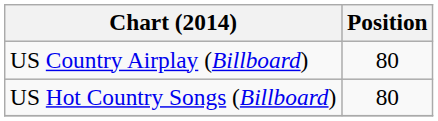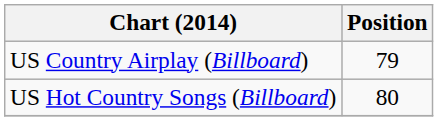 <table class="wikitable sortable">
 <tr>
 <th scope="col">Chart (2014)</th>
 <th scope="col">Position</th>
 </tr>
 <tr>
 <td>US <a href='#'>Country Airplay</a> (<em><a href='#'>Billboard</a></em>)</td>
-<td align="center">80</td>
+<td align="center">79</td>
 </tr>
 <tr>
 <td>US <a href='#'>Hot Country Songs</a> (<em><a href='#'>Billboard</a></em>)</td>
 <td align="center">80</td>
 </tr>
 <tr>
 </tr>
 </table>
